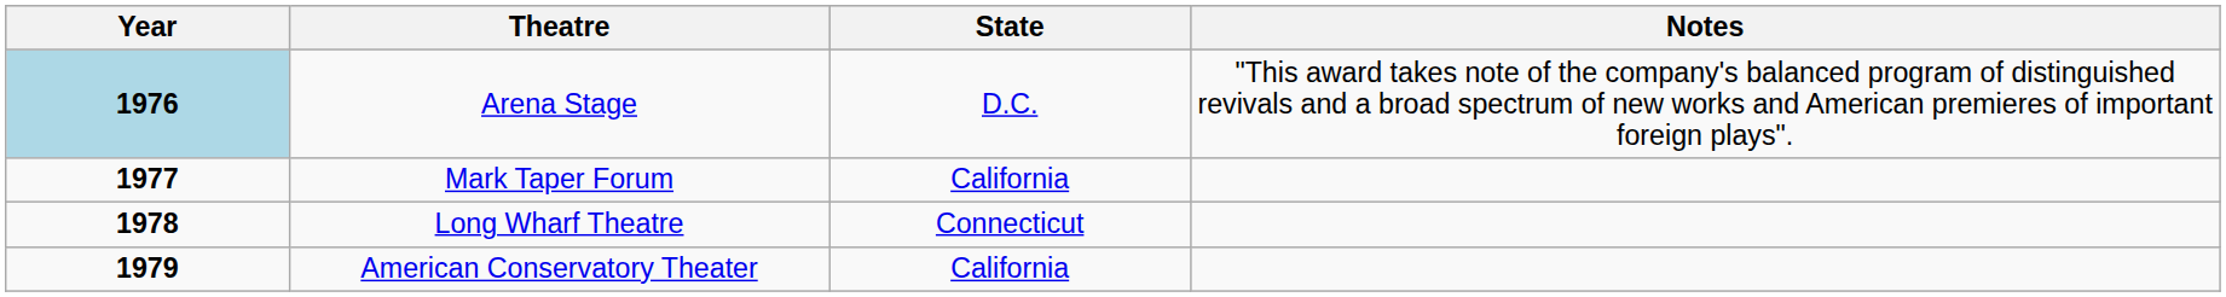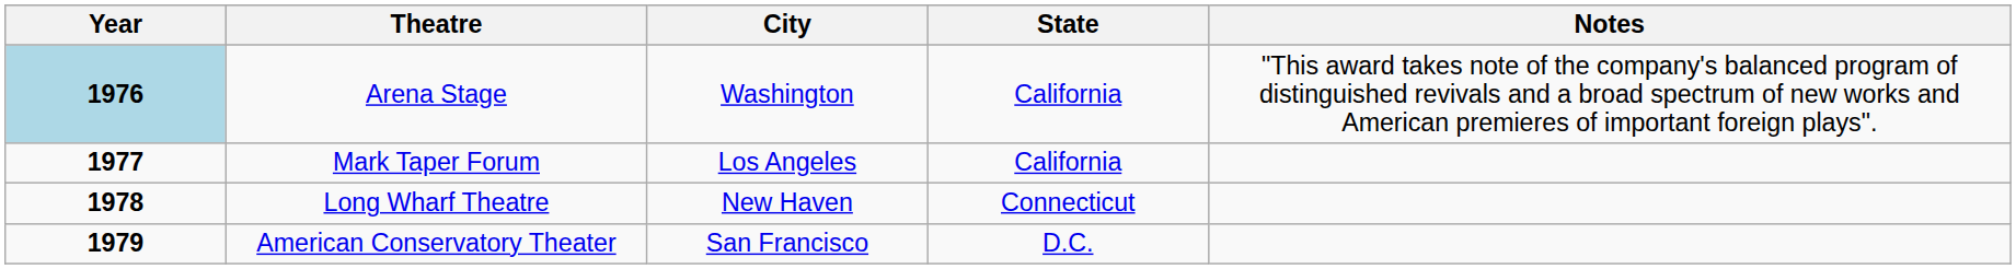 <table class="wikitable" style="width:100%; text-align:center;">
 <tr style="background:#bebebe;">
 <th style="width:11%;">Year</th>
 <th style="width:21%;">Theatre</th>
+<th style="width:14%;">City</th>
 <th style="width:14%;">State</th>
 <th style="width:40%;">Notes</th>
 </tr>
 <tr>
 <td align="center" style="background: lightblue;"><strong>1976</strong><br></td>
 <td><a href='#'>Arena Stage</a></td>
-<td><a href='#'>D.C.</a></td>
+<td><a href='#'>Washington</a></td>
+<td><a href='#'>California</a></td>
 <td>"This award takes note of the company's balanced program of distinguished revivals and a broad spectrum of new works and American premieres of important foreign plays".</td>
 </tr>
 <tr>
 <td align="center"><strong>1977</strong><br></td>
 <td><a href='#'>Mark Taper Forum</a></td>
+<td><a href='#'>Los Angeles</a></td>
 <td><a href='#'>California</a></td>
 <td></td>
 </tr>
 <tr>
 <td align="center"><strong>1978</strong><br></td>
 <td><a href='#'>Long Wharf Theatre</a></td>
+<td><a href='#'>New Haven</a></td>
 <td><a href='#'>Connecticut</a></td>
 <td></td>
 </tr>
 <tr>
 <td align="center"><strong>1979</strong><br></td>
 <td><a href='#'>American Conservatory Theater</a></td>
-<td><a href='#'>California</a></td>
+<td><a href='#'>San Francisco</a></td>
+<td><a href='#'>D.C.</a></td>
 <td></td>
 </tr>
 </table>
